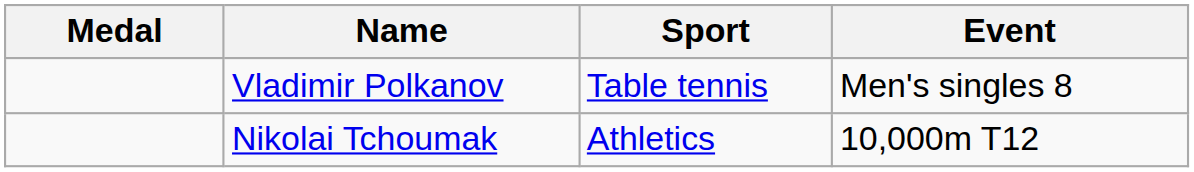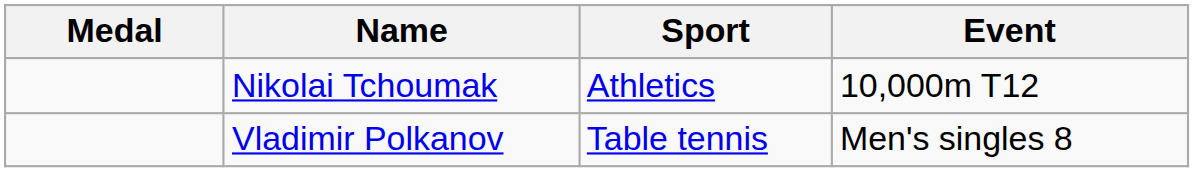 <table class="wikitable">
 <tr>
 <th style="width:6em">Medal</th>
 <th style="width:10em">Name</th>
 <th style="width:7em">Sport</th>
 <th style="width:10em">Event</th>
 </tr>
 <tr>
 <td></td>
+<td><a href='#'>Nikolai Tchoumak</a></td>
+<td><a href='#'>Athletics</a></td>
+<td>10,000m T12</td>
+</tr>
+<tr>
+<td></td>
 <td><a href='#'>Vladimir Polkanov</a></td>
 <td><a href='#'>Table tennis</a></td>
 <td>Men's singles 8</td>
 </tr>
-<tr>
-<td></td>
-<td><a href='#'>Nikolai Tchoumak</a></td>
-<td><a href='#'>Athletics</a></td>
-<td>10,000m T12</td>
-</tr>
 </table>
